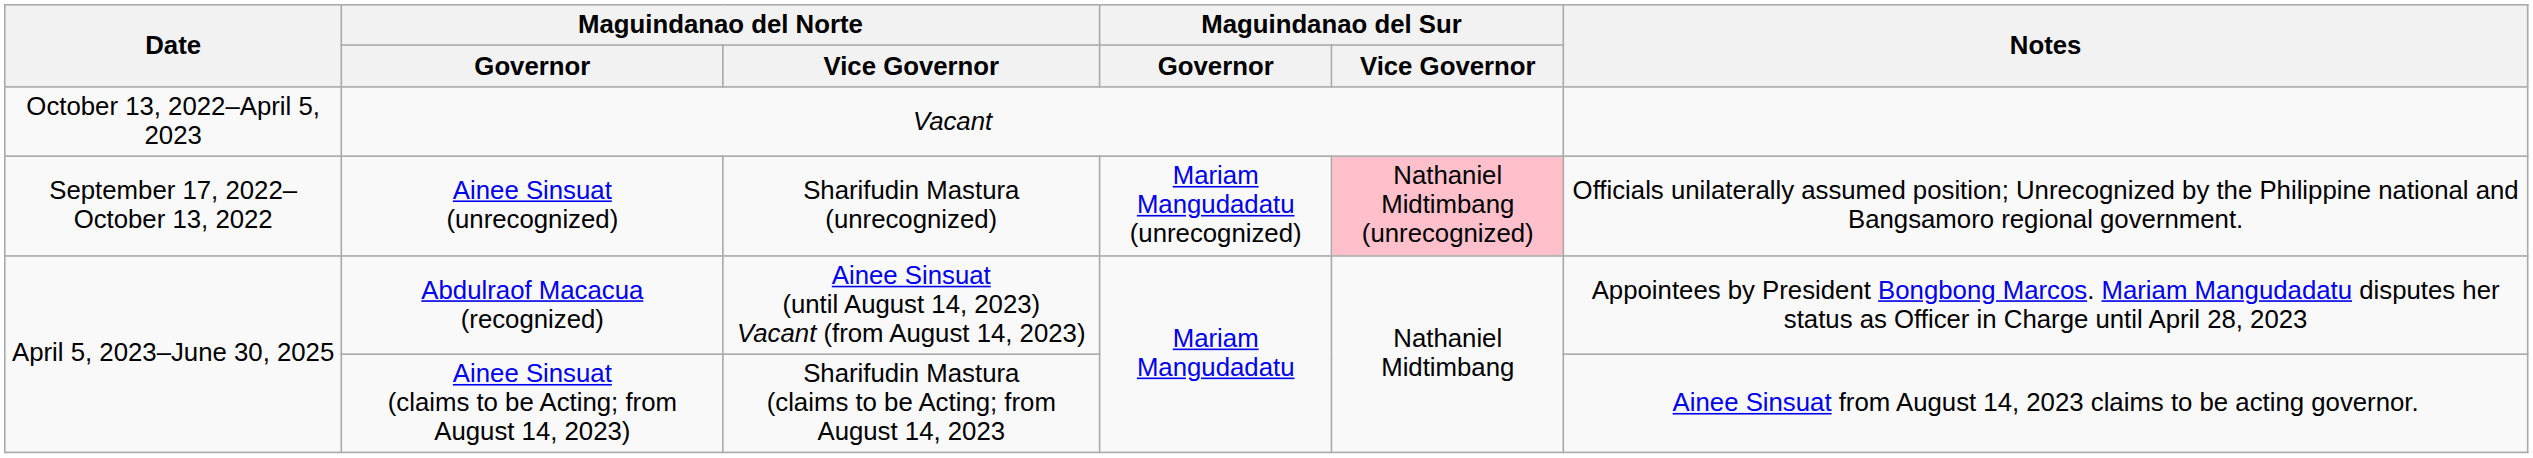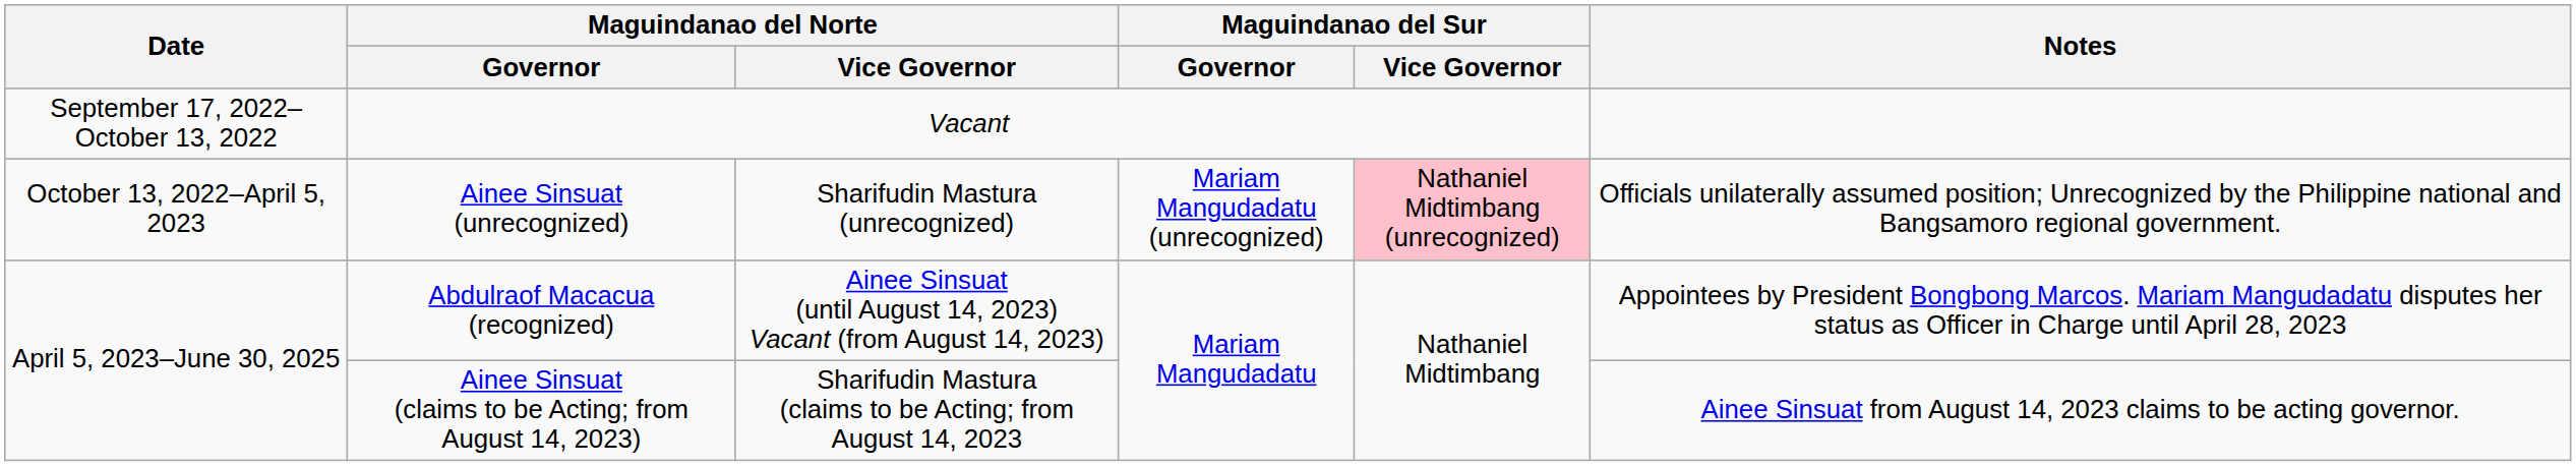 <table class="wikitable sortable" style="text-align: center;">
 <tr>
 <th rowspan=2>Date</th>
 <th colspan=2>Maguindanao del Norte</th>
 <th colspan=2>Maguindanao del Sur</th>
 <th rowspan=2>Notes</th>
 </tr>
 <tr>
 <th>Governor</th>
 <th>Vice Governor</th>
 <th>Governor</th>
 <th>Vice Governor</th>
 </tr>
 <tr>
-<td>October 13, 2022–April 5, 2023</td>
+<td>September 17, 2022–October 13, 2022</td>
 <td colspan=4><em>Vacant</em></td>
 <td></td>
 </tr>
 <tr>
-<td>September 17, 2022–October 13, 2022</td>
+<td>October 13, 2022–April 5, 2023</td>
 <td><a href='#'>Ainee Sinsuat</a><br>(unrecognized)</td>
 <td>Sharifudin Mastura<br>(unrecognized)</td>
 <td><a href='#'>Mariam Mangudadatu</a><br>(unrecognized)</td>
 <td style="background: pink;">Nathaniel Midtimbang<br>(unrecognized)</td>
 <td>Officials unilaterally assumed position; Unrecognized by the Philippine national and Bangsamoro regional government.</td>
 </tr>
 <tr>
 <td rowspan=2>April 5, 2023–June 30, 2025</td>
 <td><a href='#'>Abdulraof Macacua</a> (recognized)</td>
 <td><a href='#'>Ainee Sinsuat</a><br>(until August 14, 2023)<br><em>Vacant</em> (from August 14, 2023)</td>
 <td rowspan=2><a href='#'>Mariam Mangudadatu</a></td>
 <td rowspan=2>Nathaniel Midtimbang</td>
 <td>Appointees by President <a href='#'>Bongbong Marcos</a>. <a href='#'>Mariam Mangudadatu</a> disputes her status as Officer in Charge until April 28, 2023</td>
 </tr>
 <tr>
 <td><a href='#'>Ainee Sinsuat</a><br>(claims to be Acting; from August 14, 2023)</td>
 <td>Sharifudin Mastura<br>(claims to be Acting; from August 14, 2023</td>
 <td><a href='#'>Ainee Sinsuat</a> from August 14, 2023 claims to be acting governor.</td>
 </tr>
 </table>
